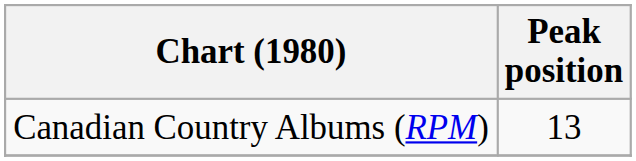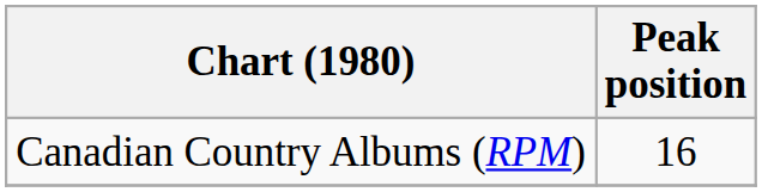 <table class="wikitable sortable">
 <tr>
 <th>Chart (1980)</th>
 <th>Peak<br>position</th>
 </tr>
 <tr>
 <td>Canadian Country Albums (<em><a href='#'>RPM</a></em>)</td>
-<td align="center">13</td>
+<td align="center">16</td>
 </tr>
 <tr>
 </tr>
 <tr>
 </tr>
 </table>
